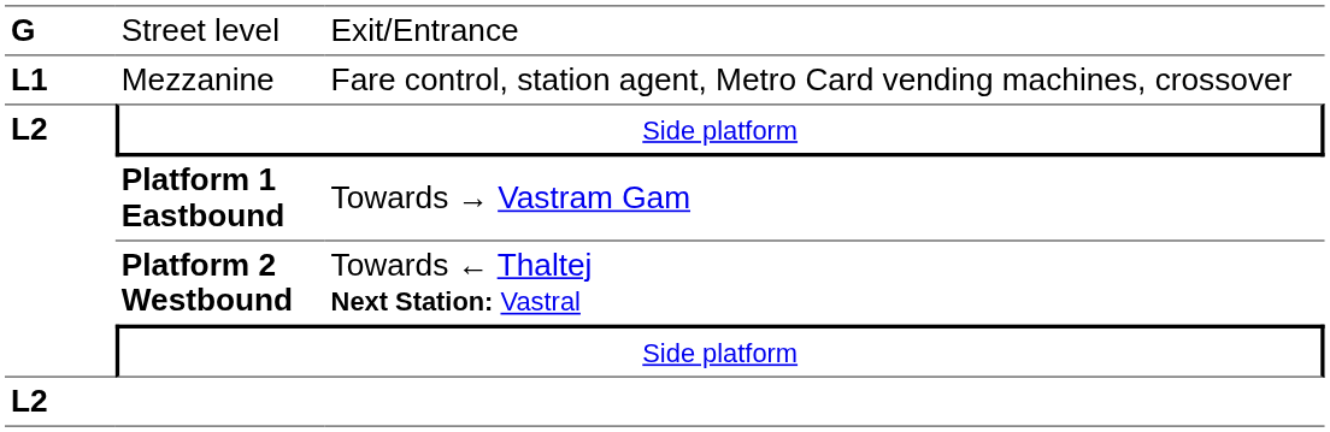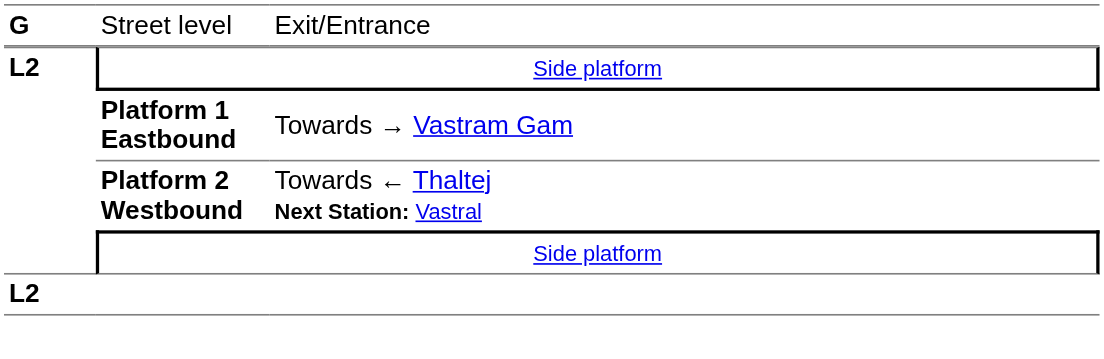 <table table border=0 cellspacing=0 cellpadding=3>
 <tr>
 <td style="border-bottom:solid 1px gray;border-top:solid 1px gray;" width=50 valign=top><strong>G</strong></td>
 <td style="border-top:solid 1px gray;border-bottom:solid 1px gray;" width=100 valign=top>Street level</td>
 <td style="border-top:solid 1px gray;border-bottom:solid 1px gray;" width=500 valign=top>Exit/Entrance</td>
-</tr>
-<tr>
-<td valign=top><strong>L1</strong></td>
-<td valign=top>Mezzanine</td>
-<td valign=top>Fare control, station agent, Metro Card vending machines, crossover<br></td>
 </tr>
 <tr>
 <td style="border-top:solid 1px gray;border-bottom:solid 1px gray;" width=50 rowspan=4 valign=top><strong>L2</strong></td>
 <td style="border-top:solid 1px gray;border-right:solid 2px black;border-left:solid 2px black;border-bottom:solid 2px black;text-align:center;" colspan=2><small><a href='#'>Side platform</a></small></td>
 </tr>
 <tr>
 <td style="border-bottom:solid 1px gray;" width=100><span><strong>Platform 1</strong><br><strong>Eastbound</strong></span></td>
 <td style="border-bottom:solid 1px gray;" width=500>Towards → <a href='#'>Vastram Gam</a></td>
 </tr>
 <tr>
 <td><span><strong>Platform 2</strong><br><strong>Westbound</strong></span></td>
 <td>Towards ← <a href='#'>Thaltej</a><br><small><strong>Next Station:</strong> <a href='#'>Vastral</a></small></td>
 </tr>
 <tr>
 <td style="border-top:solid 2px black;border-right:solid 2px black;border-left:solid 2px black;border-bottom:solid 1px gray;" colspan=2  align=center><small><a href='#'>Side platform</a></small></td>
 </tr>
 <tr>
 <td style="border-bottom:solid 1px gray;" width=50 rowspan=2 valign=top><strong>L2</strong></td>
 <td style="border-bottom:solid 1px gray;" width=100></td>
 <td style="border-bottom:solid 1px gray;" width=500></td>
 </tr>
 <tr>
 </tr>
 </table>
